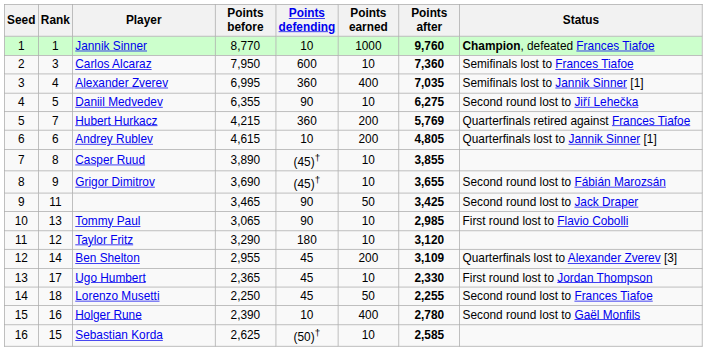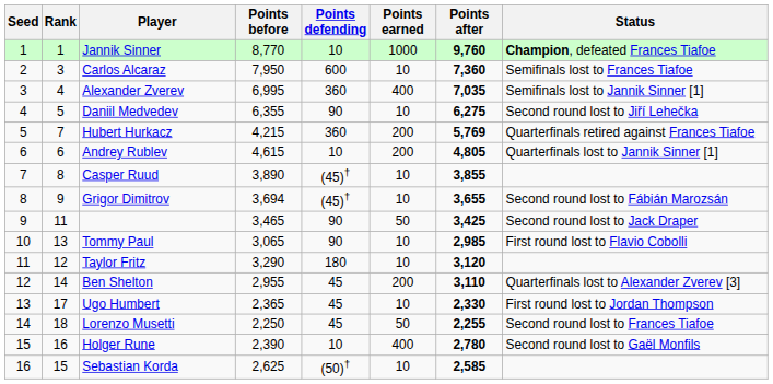 <table class="wikitable sortable">
 <tr>
 <th style="width:30px;">Seed</th>
 <th style="width:30px;">Rank</th>
 <th style="width:185px;">Player</th>
 <th style="width:75px;">Points before</th>
 <th style="width:75px;"><a href='#'>Points defending</a></th>
 <th style="width:75px;">Points earned</th>
 <th style="width:75px;">Points after</th>
 <th style="width:320px;">Status</th>
 </tr>
 <tr style="background:#cfc">
 <td style="text-align:center;">1</td>
 <td style="text-align:center;">1</td>
 <td> <a href='#'>Jannik Sinner</a></td>
 <td style="text-align:center;">8,770</td>
 <td style="text-align:center;">10</td>
 <td style="text-align:center;">1000</td>
 <td style="text-align:center;"><strong>9,760</strong></td>
 <td><strong>Champion</strong>, defeated  <a href='#'>Frances Tiafoe</a></td>
 </tr>
 <tr>
 <td style="text-align:center;">2</td>
 <td style="text-align:center;">3</td>
 <td> <a href='#'>Carlos Alcaraz</a></td>
 <td style="text-align:center;">7,950</td>
 <td style="text-align:center;">600</td>
 <td style="text-align:center;">10</td>
 <td style="text-align:center;"><strong>7,360</strong></td>
 <td>Semifinals lost to  <a href='#'>Frances Tiafoe</a></td>
 </tr>
 <tr>
 <td style="text-align:center;">3</td>
 <td style="text-align:center;">4</td>
 <td> <a href='#'>Alexander Zverev</a></td>
 <td style="text-align:center;">6,995</td>
 <td style="text-align:center;">360</td>
 <td style="text-align:center;">400</td>
 <td style="text-align:center;"><strong>7,035</strong></td>
 <td>Semifinals lost to  <a href='#'>Jannik Sinner</a> [1]</td>
 </tr>
 <tr>
 <td style="text-align:center;">4</td>
 <td style="text-align:center;">5</td>
 <td> <a href='#'>Daniil Medvedev</a></td>
 <td style="text-align:center;">6,355</td>
 <td style="text-align:center;">90</td>
 <td style="text-align:center;">10</td>
 <td style="text-align:center;"><strong>6,275</strong></td>
 <td>Second round lost to  <a href='#'>Jiří Lehečka</a></td>
 </tr>
 <tr>
 <td style="text-align:center;">5</td>
 <td style="text-align:center;">7</td>
 <td> <a href='#'>Hubert Hurkacz</a></td>
 <td style="text-align:center;">4,215</td>
 <td style="text-align:center;">360</td>
 <td style="text-align:center;">200</td>
 <td style="text-align:center;"><strong>5,769</strong></td>
 <td>Quarterfinals retired against  <a href='#'>Frances Tiafoe</a></td>
 </tr>
 <tr>
 <td style="text-align:center;">6</td>
 <td style="text-align:center;">6</td>
 <td> <a href='#'>Andrey Rublev</a></td>
 <td style="text-align:center;">4,615</td>
 <td style="text-align:center;">10</td>
 <td style="text-align:center;">200</td>
 <td style="text-align:center;"><strong>4,805</strong></td>
 <td>Quarterfinals lost to  <a href='#'>Jannik Sinner</a> [1]</td>
 </tr>
 <tr>
 <td style="text-align:center;">7</td>
 <td style="text-align:center;">8</td>
 <td> <a href='#'>Casper Ruud</a></td>
 <td style="text-align:center;">3,890</td>
 <td style="text-align:center;">(45)<sup>†</sup></td>
 <td style="text-align:center;">10</td>
 <td style="text-align:center;"><strong>3,855</strong></td>
 <td></td>
 </tr>
 <tr>
 <td style="text-align:center;">8</td>
 <td style="text-align:center;">9</td>
 <td> <a href='#'>Grigor Dimitrov</a></td>
-<td style="text-align:center;">3,690</td>
+<td style="text-align:center;">3,694</td>
 <td style="text-align:center;">(45)<sup>†</sup></td>
 <td style="text-align:center;">10</td>
 <td style="text-align:center;"><strong>3,655</strong></td>
 <td>Second round lost to  <a href='#'>Fábián Marozsán</a></td>
 </tr>
 <tr>
 <td style="text-align:center;">9</td>
 <td style="text-align:center;">11</td>
 <td></td>
 <td style="text-align:center;">3,465</td>
 <td style="text-align:center;">90</td>
 <td style="text-align:center;">50</td>
 <td style="text-align:center;"><strong>3,425</strong></td>
 <td>Second round lost to  <a href='#'>Jack Draper</a></td>
 </tr>
 <tr>
 <td style="text-align:center;">10</td>
 <td style="text-align:center;">13</td>
 <td> <a href='#'>Tommy Paul</a></td>
 <td style="text-align:center;">3,065</td>
 <td style="text-align:center;">90</td>
 <td style="text-align:center;">10</td>
 <td style="text-align:center;"><strong>2,985</strong></td>
 <td>First round lost to  <a href='#'>Flavio Cobolli</a></td>
 </tr>
 <tr>
 <td style="text-align:center;">11</td>
 <td style="text-align:center;">12</td>
 <td> <a href='#'>Taylor Fritz</a></td>
 <td style="text-align:center;">3,290</td>
 <td style="text-align:center;">180</td>
 <td style="text-align:center;">10</td>
 <td style="text-align:center;"><strong>3,120</strong></td>
 <td></td>
 </tr>
 <tr>
 <td style="text-align:center;">12</td>
 <td style="text-align:center;">14</td>
 <td> <a href='#'>Ben Shelton</a></td>
 <td style="text-align:center;">2,955</td>
 <td style="text-align:center;">45</td>
 <td style="text-align:center;">200</td>
-<td style="text-align:center;"><strong>3,109</strong></td>
+<td style="text-align:center;"><strong>3,110</strong></td>
 <td>Quarterfinals lost to  <a href='#'>Alexander Zverev</a> [3]</td>
 </tr>
 <tr>
 <td style="text-align:center;">13</td>
 <td style="text-align:center;">17</td>
 <td> <a href='#'>Ugo Humbert</a></td>
 <td style="text-align:center;">2,365</td>
 <td style="text-align:center;">45</td>
 <td style="text-align:center;">10</td>
 <td style="text-align:center;"><strong>2,330</strong></td>
 <td>First round lost to  <a href='#'>Jordan Thompson</a></td>
 </tr>
 <tr>
 <td style="text-align:center;">14</td>
 <td style="text-align:center;">18</td>
 <td> <a href='#'>Lorenzo Musetti</a></td>
 <td style="text-align:center;">2,250</td>
 <td style="text-align:center;">45</td>
 <td style="text-align:center;">50</td>
 <td style="text-align:center;"><strong>2,255</strong></td>
 <td>Second round lost to  <a href='#'>Frances Tiafoe</a></td>
 </tr>
 <tr>
 <td style="text-align:center;">15</td>
 <td style="text-align:center;">16</td>
 <td> <a href='#'>Holger Rune</a></td>
 <td style="text-align:center;">2,390</td>
 <td style="text-align:center;">10</td>
 <td style="text-align:center;">400</td>
 <td style="text-align:center;"><strong>2,780</strong></td>
 <td>Second round lost to  <a href='#'>Gaël Monfils</a></td>
 </tr>
 <tr>
 <td style="text-align:center;">16</td>
 <td style="text-align:center;">15</td>
 <td> <a href='#'>Sebastian Korda</a></td>
 <td style="text-align:center;">2,625</td>
 <td style="text-align:center;">(50)<sup>†</sup></td>
 <td style="text-align:center;">10</td>
 <td style="text-align:center;"><strong>2,585</strong></td>
 <td></td>
 </tr>
 </table>
